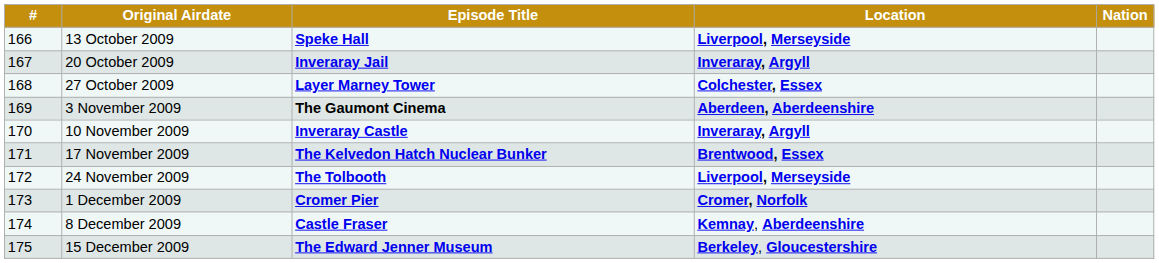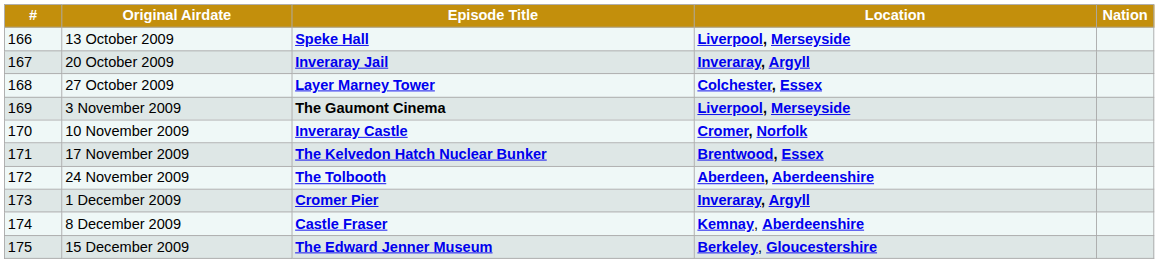 <table class="wikitable" id="series_list" style="margin: auto; width: 100%">
 <tr style="background:#C38F0C; color:white;">
 <th style="width:5%; background:#C38F0C;"><strong>#</strong></th>
 <th style="width:20%; background:#C38F0C;"><strong>Original Airdate</strong></th>
 <th style="width:35%; background:#C38F0C;"><strong>Episode Title</strong></th>
 <th style="width:35%; background:#C38F0C;"><strong>Location</strong></th>
 <th style="width:20%; background:#C38F0C;"><strong>Nation</strong></th>
 </tr>
 <tr style="background:#eff8f7;">
 <td>166</td>
 <td>13 October 2009</td>
 <td><strong><a href='#'>Speke Hall</a></strong></td>
 <td><strong><a href='#'>Liverpool</a>, <a href='#'>Merseyside</a></strong></td>
 <td></td>
 </tr>
 <tr style="background:#dee7e6;">
 <td>167</td>
 <td>20 October 2009</td>
 <td><strong><a href='#'>Inveraray Jail</a></strong></td>
 <td><strong><a href='#'>Inveraray</a>, <a href='#'>Argyll</a></strong></td>
 <td></td>
 </tr>
 <tr style="background:#eff8f7;">
 <td>168</td>
 <td>27 October 2009</td>
 <td><strong><a href='#'>Layer Marney Tower</a></strong></td>
 <td><strong><a href='#'>Colchester</a>, <a href='#'>Essex</a></strong></td>
 <td></td>
 </tr>
 <tr style="background:#dee7e6;">
 <td>169</td>
 <td>3 November 2009</td>
 <td><strong>The Gaumont Cinema</strong></td>
-<td><strong><a href='#'>Aberdeen</a>, <a href='#'>Aberdeenshire</a></strong></td>
+<td><strong><a href='#'>Liverpool</a>, <a href='#'>Merseyside</a></strong></td>
 <td></td>
 </tr>
 <tr style="background:#eff8f7;">
 <td>170</td>
 <td>10 November 2009</td>
 <td><strong><a href='#'>Inveraray Castle</a></strong></td>
-<td><strong><a href='#'>Inveraray</a>, <a href='#'>Argyll</a></strong></td>
+<td><strong><a href='#'>Cromer</a>, <a href='#'>Norfolk</a></strong></td>
 <td></td>
 </tr>
 <tr style="background:#dee7e6;">
 <td>171</td>
 <td>17 November 2009</td>
 <td><strong><a href='#'>The Kelvedon Hatch Nuclear Bunker</a></strong></td>
 <td><strong><a href='#'>Brentwood</a>, <a href='#'>Essex</a></strong></td>
 <td></td>
 </tr>
 <tr style="background:#eff8f7;">
 <td>172</td>
 <td>24 November 2009</td>
 <td><strong><a href='#'>The Tolbooth</a></strong></td>
-<td><strong><a href='#'>Liverpool</a>, <a href='#'>Merseyside</a></strong></td>
+<td><strong><a href='#'>Aberdeen</a>, <a href='#'>Aberdeenshire</a></strong></td>
 <td></td>
 </tr>
 <tr style="background:#dee7e6;">
 <td>173</td>
 <td>1 December 2009</td>
 <td><strong><a href='#'>Cromer Pier</a></strong></td>
-<td><strong><a href='#'>Cromer</a>, <a href='#'>Norfolk</a></strong></td>
+<td><strong><a href='#'>Inveraray</a>, <a href='#'>Argyll</a></strong></td>
 <td></td>
 </tr>
 <tr style="background:#eff8f7;">
 <td>174</td>
 <td>8 December 2009</td>
 <td><strong><a href='#'>Castle Fraser</a></strong></td>
 <td><strong><a href='#'>Kemnay</a></strong>, <strong><a href='#'>Aberdeenshire</a></strong></td>
 <td></td>
 </tr>
 <tr style="background:#dee7e6;">
 <td>175</td>
 <td>15 December 2009</td>
 <td><strong><a href='#'>The Edward Jenner Museum</a></strong></td>
 <td><strong><a href='#'>Berkeley</a></strong>, <strong><a href='#'>Gloucestershire</a></strong></td>
 <td></td>
 </tr>
 </table>
